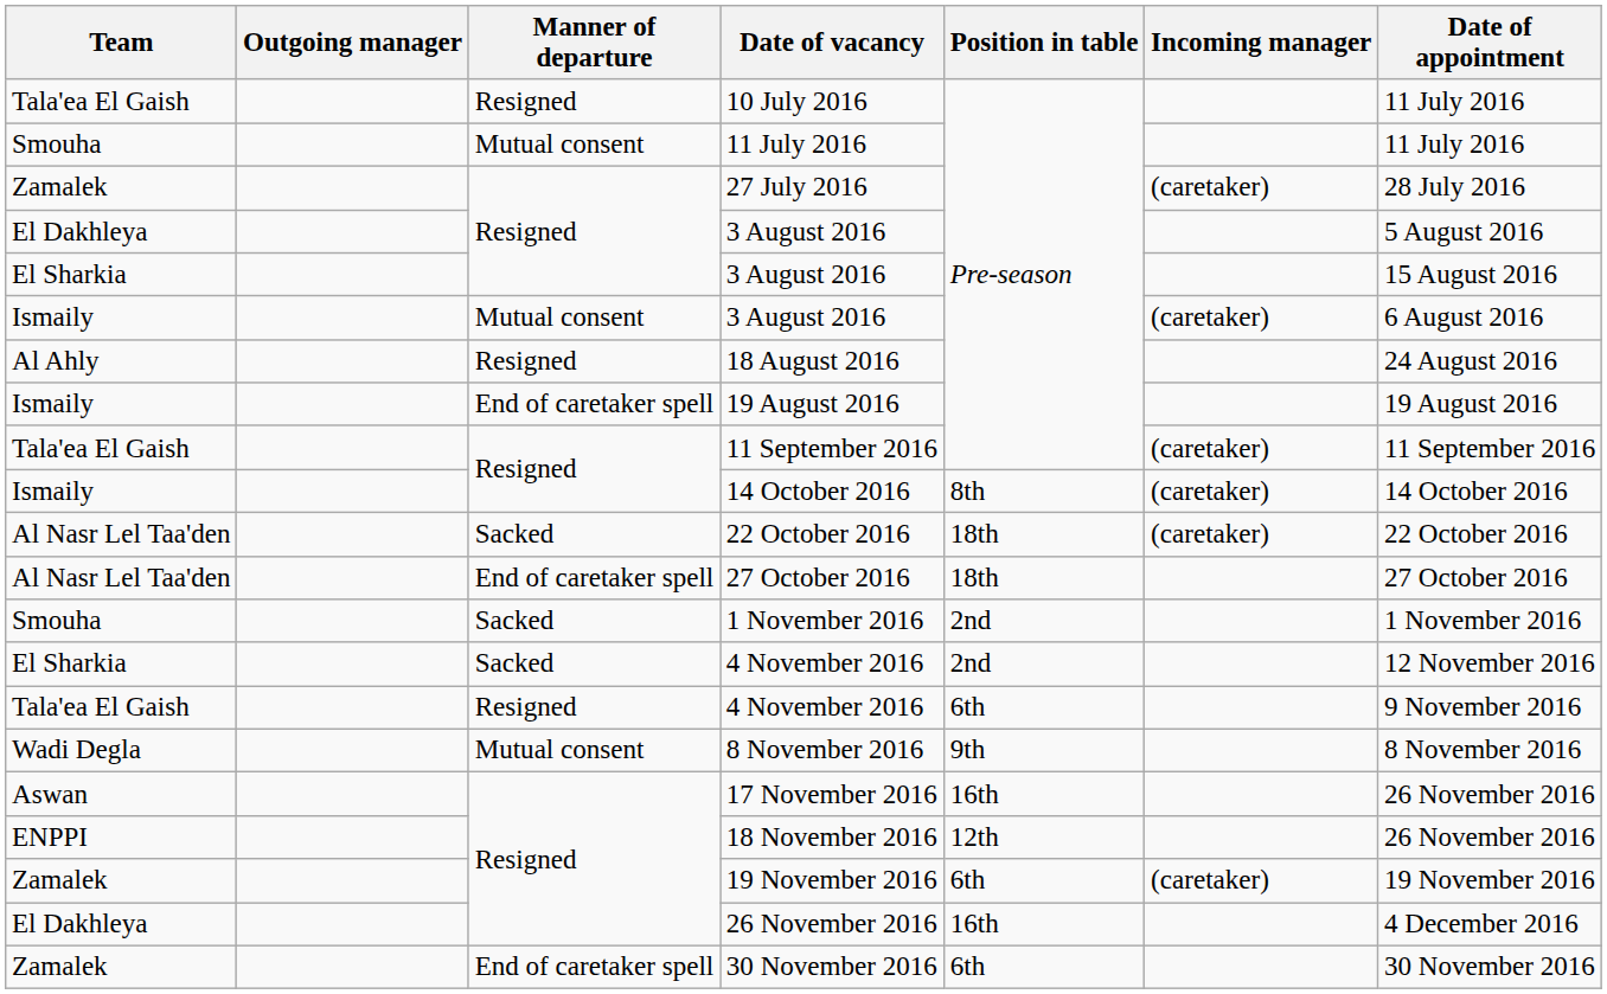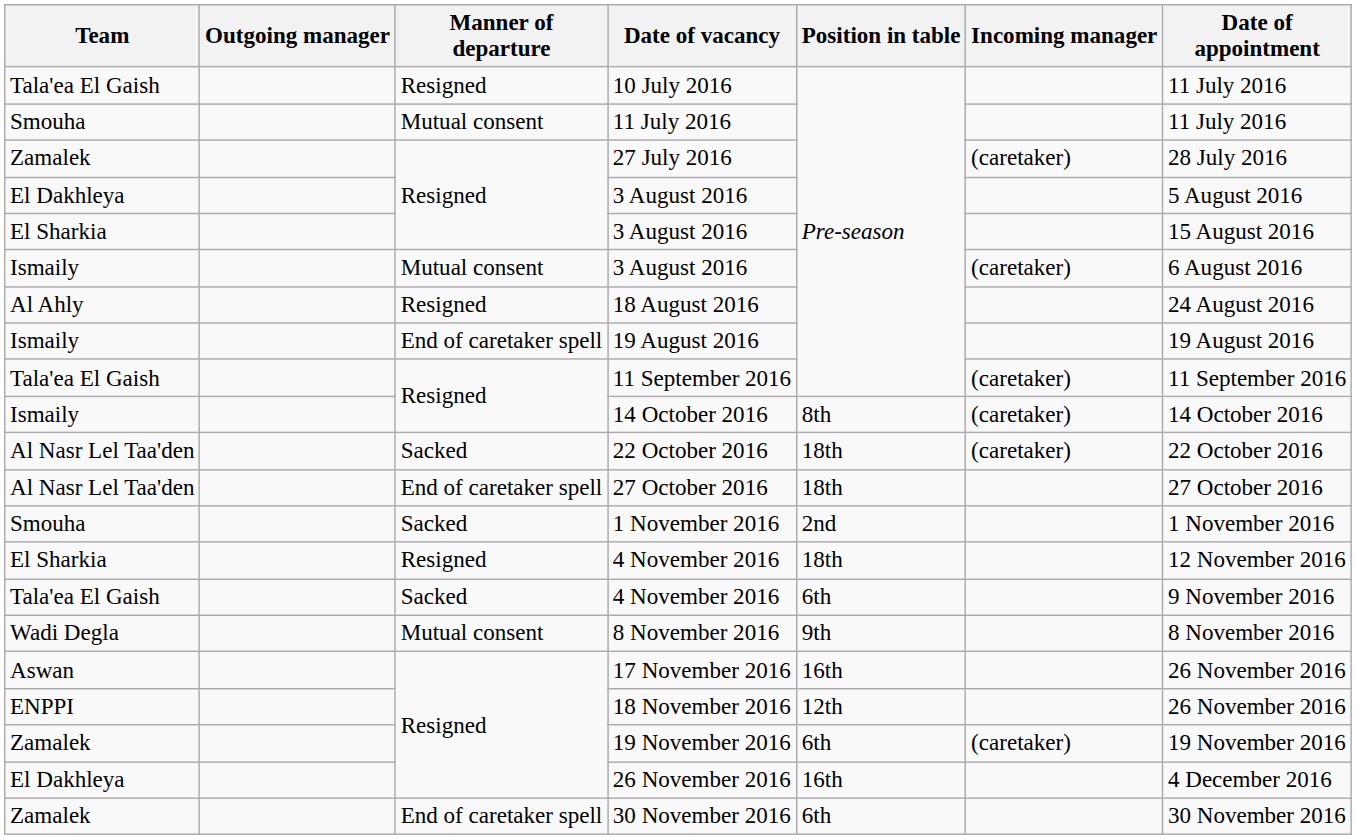 <table class="wikitable sortable">
 <tr>
 <th>Team</th>
 <th>Outgoing manager</th>
 <th>Manner of<br>departure</th>
 <th>Date of vacancy</th>
 <th>Position in table</th>
 <th>Incoming manager</th>
 <th>Date of<br>appointment</th>
 </tr>
 <tr>
 <td>Tala'ea El Gaish</td>
 <td> </td>
 <td>Resigned</td>
 <td>10 July 2016</td>
 <td rowspan="9"><em>Pre-season</em></td>
 <td> </td>
 <td>11 July 2016</td>
 </tr>
 <tr>
 <td>Smouha</td>
 <td> </td>
 <td>Mutual consent</td>
 <td>11 July 2016</td>
 <td> </td>
 <td>11 July 2016</td>
 </tr>
 <tr>
 <td>Zamalek</td>
 <td> </td>
 <td rowspan="3">Resigned</td>
 <td>27 July 2016</td>
 <td>  (caretaker)</td>
 <td>28 July 2016</td>
 </tr>
 <tr>
 <td>El Dakhleya</td>
 <td> </td>
 <td>3 August 2016</td>
 <td> </td>
 <td>5 August 2016</td>
 </tr>
 <tr>
 <td>El Sharkia</td>
 <td> </td>
 <td>3 August 2016</td>
 <td> </td>
 <td>15 August 2016</td>
 </tr>
 <tr>
 <td>Ismaily</td>
 <td> </td>
 <td>Mutual consent</td>
 <td>3 August 2016</td>
 <td>  (caretaker)</td>
 <td>6 August 2016</td>
 </tr>
 <tr>
 <td>Al Ahly</td>
 <td> </td>
 <td>Resigned</td>
 <td>18 August 2016</td>
 <td> </td>
 <td>24 August 2016</td>
 </tr>
 <tr>
 <td>Ismaily</td>
 <td> </td>
 <td>End of caretaker spell</td>
 <td>19 August 2016</td>
 <td> </td>
 <td>19 August 2016</td>
 </tr>
 <tr>
 <td>Tala'ea El Gaish</td>
 <td> </td>
 <td rowspan="2">Resigned</td>
 <td>11 September 2016</td>
 <td>  (caretaker)</td>
 <td>11 September 2016</td>
 </tr>
 <tr>
 <td>Ismaily</td>
 <td> </td>
 <td>14 October 2016</td>
 <td>8th</td>
 <td>  (caretaker)</td>
 <td>14 October 2016</td>
 </tr>
 <tr>
 <td>Al Nasr Lel Taa'den</td>
 <td> </td>
 <td>Sacked</td>
 <td>22 October 2016</td>
 <td>18th</td>
 <td>  (caretaker)</td>
 <td>22 October 2016</td>
 </tr>
 <tr>
 <td>Al Nasr Lel Taa'den</td>
 <td> </td>
 <td>End of caretaker spell</td>
 <td>27 October 2016</td>
 <td>18th</td>
 <td> </td>
 <td>27 October 2016</td>
 </tr>
 <tr>
 <td>Smouha</td>
 <td> </td>
 <td>Sacked</td>
 <td>1 November 2016</td>
 <td>2nd</td>
 <td> </td>
 <td>1 November 2016</td>
 </tr>
 <tr>
 <td>El Sharkia</td>
 <td> </td>
-<td>Sacked</td>
+<td>Resigned</td>
 <td>4 November 2016</td>
-<td>2nd</td>
+<td>18th</td>
 <td> </td>
 <td>12 November 2016</td>
 </tr>
 <tr>
 <td>Tala'ea El Gaish</td>
 <td> </td>
-<td>Resigned</td>
+<td>Sacked</td>
 <td>4 November 2016</td>
 <td>6th</td>
 <td> </td>
 <td>9 November 2016</td>
 </tr>
 <tr>
 <td>Wadi Degla</td>
 <td> </td>
 <td>Mutual consent</td>
 <td>8 November 2016</td>
 <td>9th</td>
 <td> </td>
 <td>8 November 2016</td>
 </tr>
 <tr>
 <td>Aswan</td>
 <td> </td>
 <td rowspan="4">Resigned</td>
 <td>17 November 2016</td>
 <td>16th</td>
 <td> </td>
 <td>26 November 2016</td>
 </tr>
 <tr>
 <td>ENPPI</td>
 <td> </td>
 <td>18 November 2016</td>
 <td>12th</td>
 <td> </td>
 <td>26 November 2016</td>
 </tr>
 <tr>
 <td>Zamalek</td>
 <td> </td>
 <td>19 November 2016</td>
 <td>6th</td>
 <td>  (caretaker)</td>
 <td>19 November 2016</td>
 </tr>
 <tr>
 <td>El Dakhleya</td>
 <td> </td>
 <td>26 November 2016</td>
 <td>16th</td>
 <td> </td>
 <td>4 December 2016</td>
 </tr>
 <tr>
 <td>Zamalek</td>
 <td> </td>
 <td>End of caretaker spell</td>
 <td>30 November 2016</td>
 <td>6th</td>
 <td> </td>
 <td>30 November 2016</td>
 </tr>
 </table>
